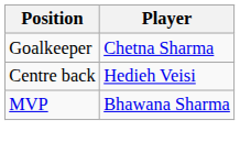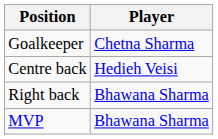 <table class="wikitable">
 <tr>
 <th>Position</th>
 <th>Player</th>
 </tr>
 <tr>
 <td>Goalkeeper</td>
 <td> <a href='#'>Chetna Sharma</a></td>
 </tr>
 <tr>
 <td>Centre back</td>
 <td> <a href='#'>Hedieh Veisi</a></td>
 </tr>
 <tr>
+<td>Right back</td>
+<td> <a href='#'>Bhawana Sharma</a></td>
+</tr>
+<tr>
 <td><a href='#'>MVP</a></td>
 <td> <a href='#'>Bhawana Sharma</a></td>
 </tr>
 </table>
